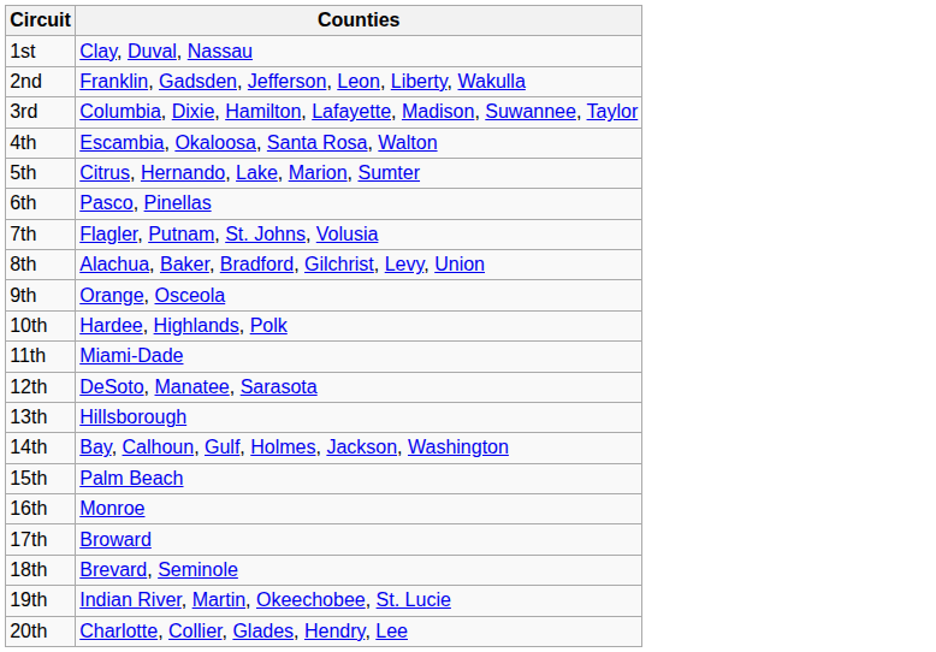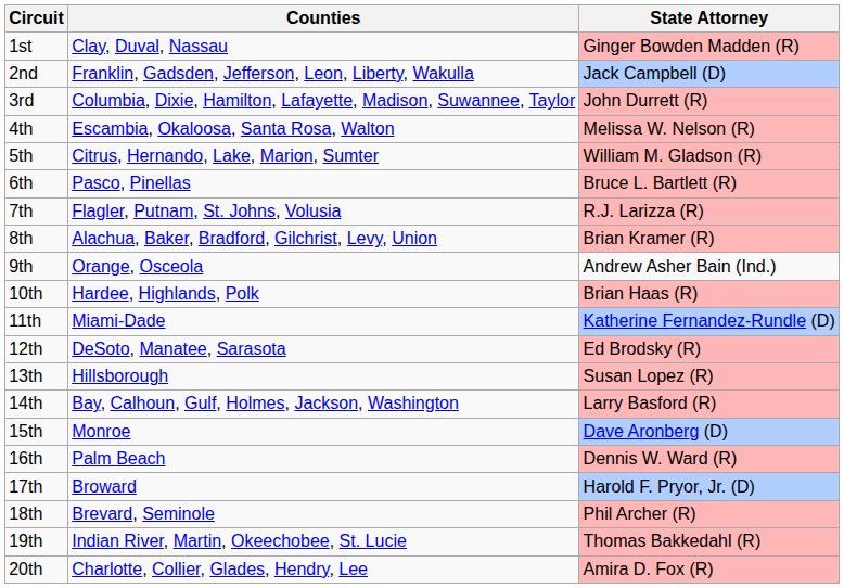 <table class="wikitable">
 <tr>
 <th>Circuit</th>
 <th>Counties</th>
+<th>State Attorney</th>
 </tr>
 <tr>
 <td>1st</td>
 <td><a href='#'>Clay</a>, <a href='#'>Duval</a>, <a href='#'>Nassau</a></td>
+<td style="background:#FFB6B6">Ginger Bowden Madden (R)</td>
 </tr>
 <tr>
 <td>2nd</td>
 <td><a href='#'>Franklin</a>, <a href='#'>Gadsden</a>, <a href='#'>Jefferson</a>, <a href='#'>Leon</a>, <a href='#'>Liberty</a>, <a href='#'>Wakulla</a></td>
+<td style="background:#B0CEFF">Jack Campbell (D)</td>
 </tr>
 <tr>
 <td>3rd</td>
 <td><a href='#'>Columbia</a>, <a href='#'>Dixie</a>, <a href='#'>Hamilton</a>, <a href='#'>Lafayette</a>, <a href='#'>Madison</a>, <a href='#'>Suwannee</a>, <a href='#'>Taylor</a></td>
+<td style="background:#FFB6B6">John Durrett (R)</td>
 </tr>
 <tr>
 <td>4th</td>
 <td><a href='#'>Escambia</a>, <a href='#'>Okaloosa</a>, <a href='#'>Santa Rosa</a>, <a href='#'>Walton</a></td>
+<td style="background:#FFB6B6">Melissa W. Nelson (R)</td>
 </tr>
 <tr>
 <td>5th</td>
 <td><a href='#'>Citrus</a>, <a href='#'>Hernando</a>, <a href='#'>Lake</a>, <a href='#'>Marion</a>, <a href='#'>Sumter</a></td>
+<td style="background:#FFB6B6">William M. Gladson (R)</td>
 </tr>
 <tr>
 <td>6th</td>
 <td><a href='#'>Pasco</a>, <a href='#'>Pinellas</a></td>
+<td style="background:#FFB6B6">Bruce L. Bartlett (R)</td>
 </tr>
 <tr>
 <td>7th</td>
 <td><a href='#'>Flagler</a>, <a href='#'>Putnam</a>, <a href='#'>St. Johns</a>, <a href='#'>Volusia</a></td>
+<td style="background:#FFB6B6">R.J. Larizza (R)</td>
 </tr>
 <tr>
 <td>8th</td>
 <td><a href='#'>Alachua</a>, <a href='#'>Baker</a>, <a href='#'>Bradford</a>, <a href='#'>Gilchrist</a>, <a href='#'>Levy</a>, <a href='#'>Union</a></td>
+<td style="background:#FFB6B6">Brian Kramer (R)</td>
 </tr>
 <tr>
 <td>9th</td>
 <td><a href='#'>Orange</a>, <a href='#'>Osceola</a></td>
+<td>Andrew Asher Bain (Ind.)</td>
 </tr>
 <tr>
 <td>10th</td>
 <td><a href='#'>Hardee</a>, <a href='#'>Highlands</a>, <a href='#'>Polk</a></td>
+<td style="background:#FFB6B6">Brian Haas (R)</td>
 </tr>
 <tr>
 <td>11th</td>
 <td><a href='#'>Miami-Dade</a></td>
+<td style="background:#B0CEFF"><a href='#'>Katherine Fernandez-Rundle</a> (D)</td>
 </tr>
 <tr>
 <td>12th</td>
 <td><a href='#'>DeSoto</a>, <a href='#'>Manatee</a>, <a href='#'>Sarasota</a></td>
+<td style="background:#FFB6B6">Ed Brodsky (R)</td>
 </tr>
 <tr>
 <td>13th</td>
 <td><a href='#'>Hillsborough</a></td>
+<td style="background:#FFB6B6">Susan Lopez (R)</td>
 </tr>
 <tr>
 <td>14th</td>
 <td><a href='#'>Bay</a>, <a href='#'>Calhoun</a>, <a href='#'>Gulf</a>, <a href='#'>Holmes</a>, <a href='#'>Jackson</a>, <a href='#'>Washington</a></td>
+<td style="background:#FFB6B6">Larry Basford (R)</td>
 </tr>
 <tr>
 <td>15th</td>
-<td><a href='#'>Palm Beach</a></td>
+<td><a href='#'>Monroe</a></td>
+<td style="background:#B0CEFF"><a href='#'>Dave Aronberg</a> (D)</td>
 </tr>
 <tr>
 <td>16th</td>
-<td><a href='#'>Monroe</a></td>
+<td><a href='#'>Palm Beach</a></td>
+<td style="background:#FFB6B6">Dennis W. Ward (R)</td>
 </tr>
 <tr>
 <td>17th</td>
 <td><a href='#'>Broward</a></td>
+<td style="background:#B0CEFF">Harold F. Pryor, Jr. (D)</td>
 </tr>
 <tr>
 <td>18th</td>
 <td><a href='#'>Brevard</a>, <a href='#'>Seminole</a></td>
+<td style="background:#FFB6B6">Phil Archer (R)</td>
 </tr>
 <tr>
 <td>19th</td>
 <td><a href='#'>Indian River</a>, <a href='#'>Martin</a>, <a href='#'>Okeechobee</a>, <a href='#'>St. Lucie</a></td>
+<td style="background:#FFB6B6">Thomas Bakkedahl (R)</td>
 </tr>
 <tr>
 <td>20th</td>
 <td><a href='#'>Charlotte</a>, <a href='#'>Collier</a>, <a href='#'>Glades</a>, <a href='#'>Hendry</a>, <a href='#'>Lee</a></td>
+<td style="background:#FFB6B6">Amira D. Fox (R)</td>
 </tr>
 </table>
